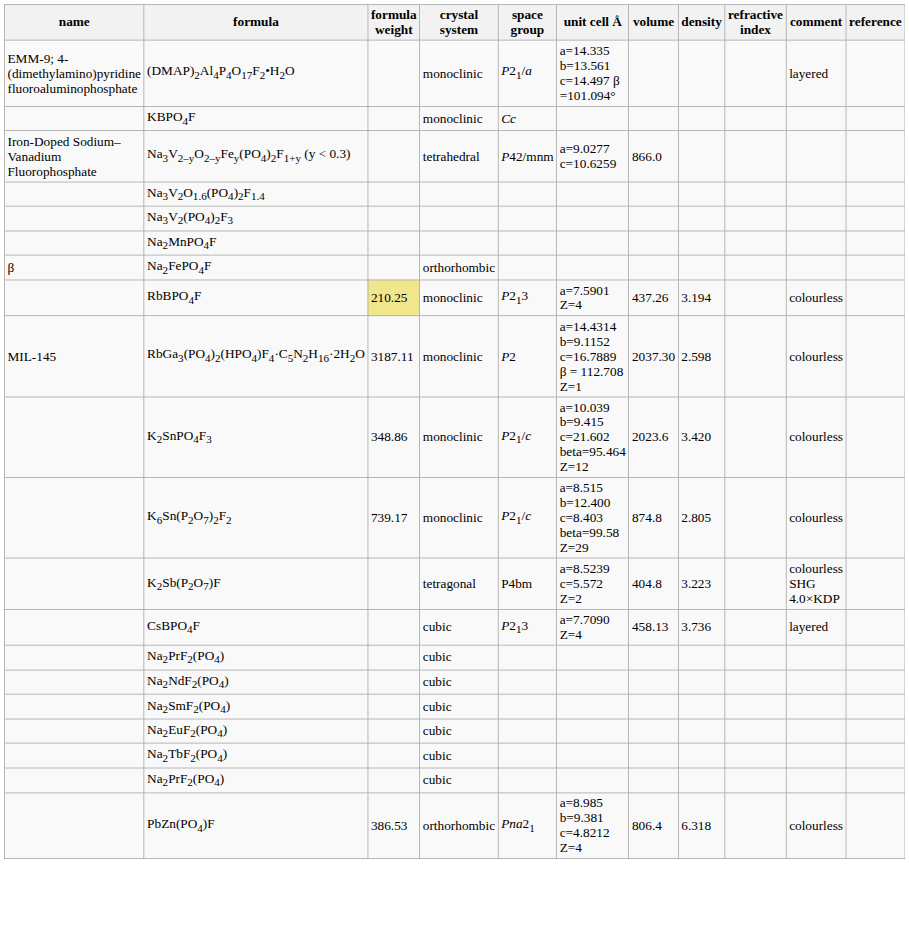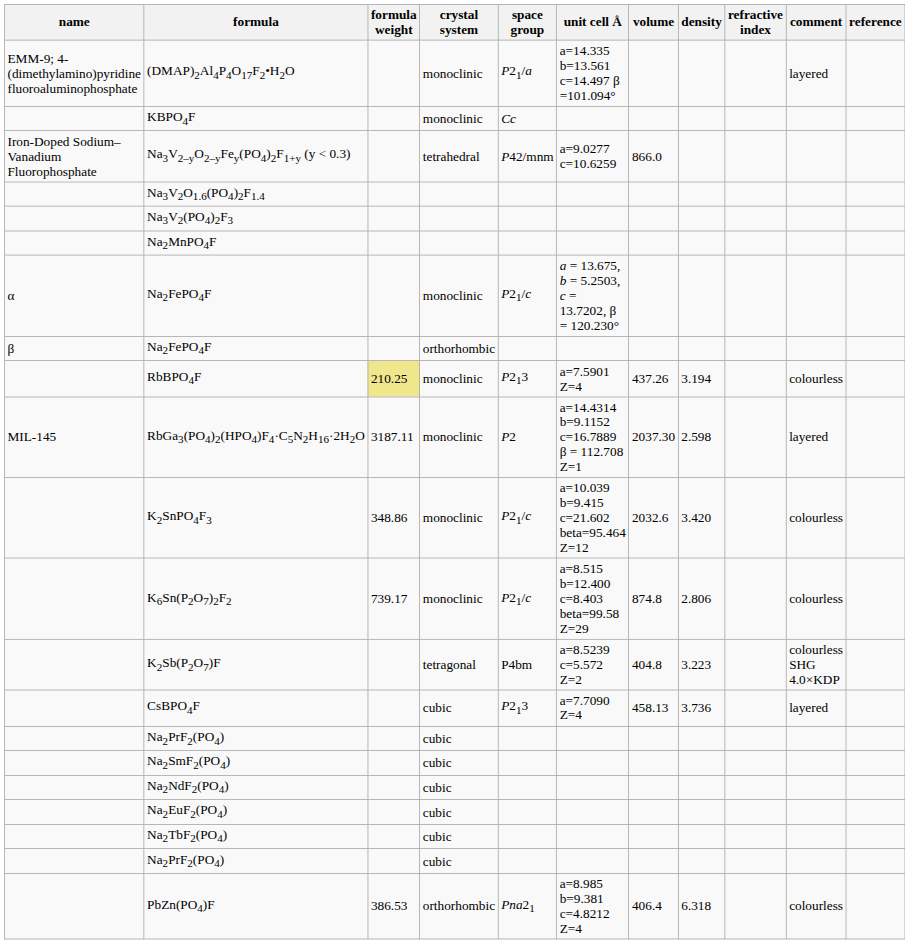 <table class="wikitable">
 <tr>
 <th>name</th>
 <th>formula</th>
 <th>formula weight</th>
 <th>crystal system</th>
 <th>space group</th>
 <th>unit cell Å</th>
 <th>volume</th>
 <th>density</th>
 <th>refractive index</th>
 <th>comment</th>
 <th>reference</th>
 </tr>
 <tr>
 <td>EMM-9; 4-(dimethylamino)pyridine fluoroaluminophosphate</td>
 <td>(DMAP)<sub>2</sub>Al<sub>4</sub>P<sub>4</sub>O<sub>17</sub>F<sub>2</sub>•H<sub>2</sub>O</td>
 <td></td>
 <td>monoclinic</td>
 <td><em>P</em>2<sub>1</sub>/<em>a</em></td>
 <td>a=14.335 b=13.561 c=14.497 β =101.094°</td>
 <td></td>
 <td></td>
 <td></td>
 <td>layered</td>
 <td></td>
 </tr>
 <tr>
 <td></td>
 <td>KBPO<sub>4</sub>F</td>
 <td></td>
 <td>monoclinic</td>
 <td><em>Cc</em></td>
 <td></td>
 <td></td>
 <td></td>
 <td></td>
 <td></td>
 <td></td>
 </tr>
 <tr>
 <td>Iron-Doped Sodium–Vanadium Fluorophosphate</td>
 <td>Na<sub>3</sub>V<sub>2–y</sub>O<sub>2–y</sub>Fe<sub>y</sub>(PO<sub>4</sub>)<sub>2</sub>F<sub>1+y</sub> (y < 0.3)</td>
 <td></td>
 <td>tetrahedral</td>
 <td><em>P</em>42/mnm</td>
 <td>a=9.0277 c=10.6259</td>
 <td>866.0</td>
 <td></td>
 <td></td>
 <td></td>
 <td></td>
 </tr>
 <tr>
 <td></td>
 <td>Na<sub>3</sub>V<sub>2</sub>O<sub>1.6</sub>(PO<sub>4</sub>)<sub>2</sub>F<sub>1.4</sub></td>
 <td></td>
 <td></td>
 <td></td>
 <td></td>
 <td></td>
 <td></td>
 <td></td>
 <td></td>
 <td></td>
 </tr>
 <tr>
 <td></td>
 <td>Na<sub>3</sub>V<sub>2</sub>(PO<sub>4</sub>)<sub>2</sub>F<sub>3</sub></td>
 <td></td>
 <td></td>
 <td></td>
 <td></td>
 <td></td>
 <td></td>
 <td></td>
 <td></td>
 <td></td>
 </tr>
 <tr>
 <td></td>
 <td>Na<sub>2</sub>MnPO<sub>4</sub>F</td>
 <td></td>
 <td></td>
 <td></td>
 <td></td>
 <td></td>
 <td></td>
 <td></td>
 <td></td>
 <td></td>
 </tr>
 <tr>
+<td>α</td>
+<td>Na<sub>2</sub>FePO<sub>4</sub>F</td>
+<td></td>
+<td>monoclinic</td>
+<td><em>P</em>2<sub>1</sub>/<em>c</em></td>
+<td><em>a</em> = 13.675, <em>b</em> = 5.2503, <em>c</em> = 13.7202, β = 120.230°</td>
+<td></td>
+<td></td>
+<td></td>
+<td></td>
+<td></td>
+</tr>
+<tr>
 <td>β</td>
 <td>Na<sub>2</sub>FePO<sub>4</sub>F</td>
 <td></td>
 <td>orthorhombic</td>
 <td></td>
 <td></td>
 <td></td>
 <td></td>
 <td></td>
 <td></td>
 <td></td>
 </tr>
 <tr>
 <td></td>
 <td>RbBPO<sub>4</sub>F</td>
 <td style="background: khaki;">210.25</td>
 <td>monoclinic</td>
 <td><em>P</em>2<sub>1</sub>3</td>
 <td>a=7.5901 Z=4</td>
 <td>437.26</td>
 <td>3.194</td>
 <td></td>
 <td>colourless</td>
 <td></td>
 </tr>
 <tr>
 <td>MIL-145</td>
 <td>RbGa<sub>3</sub>(PO<sub>4</sub>)<sub>2</sub>(HPO<sub>4</sub>)F<sub>4</sub>·C<sub>5</sub>N<sub>2</sub>H<sub>16</sub>·2H<sub>2</sub>O</td>
 <td>3187.11</td>
 <td>monoclinic</td>
 <td><em>P</em>2</td>
 <td>a=14.4314 b=9.1152 c=16.7889 β = 112.708 Z=1</td>
 <td>2037.30</td>
 <td>2.598</td>
 <td></td>
-<td>colourless</td>
+<td>layered</td>
 <td></td>
 </tr>
 <tr>
 <td></td>
 <td>K<sub>2</sub>SnPO<sub>4</sub>F<sub>3</sub></td>
 <td>348.86</td>
 <td>monoclinic</td>
 <td><em>P</em>2<sub>1</sub>/<em>c</em></td>
 <td>a=10.039 b=9.415 c=21.602 beta=95.464 Z=12</td>
-<td>2023.6</td>
+<td>2032.6</td>
 <td>3.420</td>
 <td></td>
 <td>colourless</td>
 <td></td>
 </tr>
 <tr>
 <td></td>
 <td>K<sub>6</sub>Sn(P<sub>2</sub>O<sub>7</sub>)<sub>2</sub>F<sub>2</sub></td>
 <td>739.17</td>
 <td>monoclinic</td>
 <td><em>P</em>2<sub>1</sub>/<em>c</em></td>
 <td>a=8.515 b=12.400 c=8.403 beta=99.58  Z=29</td>
 <td>874.8</td>
-<td>2.805</td>
+<td>2.806</td>
 <td></td>
 <td>colourless</td>
 <td></td>
 </tr>
 <tr>
 <td></td>
 <td>K<sub>2</sub>Sb(P<sub>2</sub>O<sub>7</sub>)F</td>
 <td></td>
 <td>tetragonal</td>
 <td>P4bm</td>
 <td>a=8.5239 c=5.572 Z=2</td>
 <td>404.8</td>
 <td>3.223</td>
 <td></td>
 <td>colourless SHG 4.0×KDP</td>
 <td></td>
 </tr>
 <tr>
 <td></td>
 <td>CsBPO<sub>4</sub>F</td>
 <td></td>
 <td>cubic</td>
 <td><em>P</em>2<sub>1</sub>3</td>
 <td>a=7.7090 Z=4</td>
 <td>458.13</td>
 <td>3.736</td>
 <td></td>
 <td>layered</td>
 <td></td>
 </tr>
 <tr>
 <td></td>
 <td>Na<sub>2</sub>PrF<sub>2</sub>(PO<sub>4</sub>)</td>
 <td></td>
 <td>cubic</td>
 <td></td>
 <td></td>
 <td></td>
 <td></td>
 <td></td>
 <td></td>
 <td></td>
 </tr>
 <tr>
 <td></td>
-<td>Na<sub>2</sub>NdF<sub>2</sub>(PO<sub>4</sub>)</td>
+<td>Na<sub>2</sub>SmF<sub>2</sub>(PO<sub>4</sub>)</td>
 <td></td>
 <td>cubic</td>
 <td></td>
 <td></td>
 <td></td>
 <td></td>
 <td></td>
 <td></td>
 <td></td>
 </tr>
 <tr>
 <td></td>
-<td>Na<sub>2</sub>SmF<sub>2</sub>(PO<sub>4</sub>)</td>
+<td>Na<sub>2</sub>NdF<sub>2</sub>(PO<sub>4</sub>)</td>
 <td></td>
 <td>cubic</td>
 <td></td>
 <td></td>
 <td></td>
 <td></td>
 <td></td>
 <td></td>
 <td></td>
 </tr>
 <tr>
 <td></td>
 <td>Na<sub>2</sub>EuF<sub>2</sub>(PO<sub>4</sub>)</td>
 <td></td>
 <td>cubic</td>
 <td></td>
 <td></td>
 <td></td>
 <td></td>
 <td></td>
 <td></td>
 <td></td>
 </tr>
 <tr>
 <td></td>
 <td>Na<sub>2</sub>TbF<sub>2</sub>(PO<sub>4</sub>)</td>
 <td></td>
 <td>cubic</td>
 <td></td>
 <td></td>
 <td></td>
 <td></td>
 <td></td>
 <td></td>
 <td></td>
 </tr>
 <tr>
 <td></td>
 <td>Na<sub>2</sub>PrF<sub>2</sub>(PO<sub>4</sub>)</td>
 <td></td>
 <td>cubic</td>
 <td></td>
 <td></td>
 <td></td>
 <td></td>
 <td></td>
 <td></td>
 <td></td>
 </tr>
 <tr>
 <td></td>
 <td>PbZn(PO<sub>4</sub>)F</td>
 <td>386.53</td>
 <td>orthorhombic</td>
 <td><em>Pna</em>2<sub>1</sub></td>
 <td>a=8.985 b=9.381 c=4.8212 Z=4</td>
-<td>806.4</td>
+<td>406.4</td>
 <td>6.318</td>
 <td></td>
 <td>colourless</td>
 <td></td>
 </tr>
 </table>
